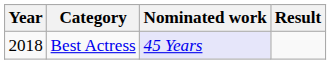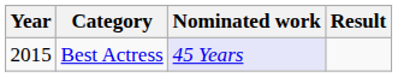 <table class="wikitable sortable">
 <tr>
 <th>Year</th>
 <th>Category</th>
 <th>Nominated work</th>
 <th>Result</th>
 </tr>
 <tr>
-<td>2018</td>
+<td>2015</td>
 <td><a href='#'>Best Actress</a></td>
 <td style="background: lavender;"><em><a href='#'>45 Years</a></em></td>
 <td></td>
 </tr>
 </table>
